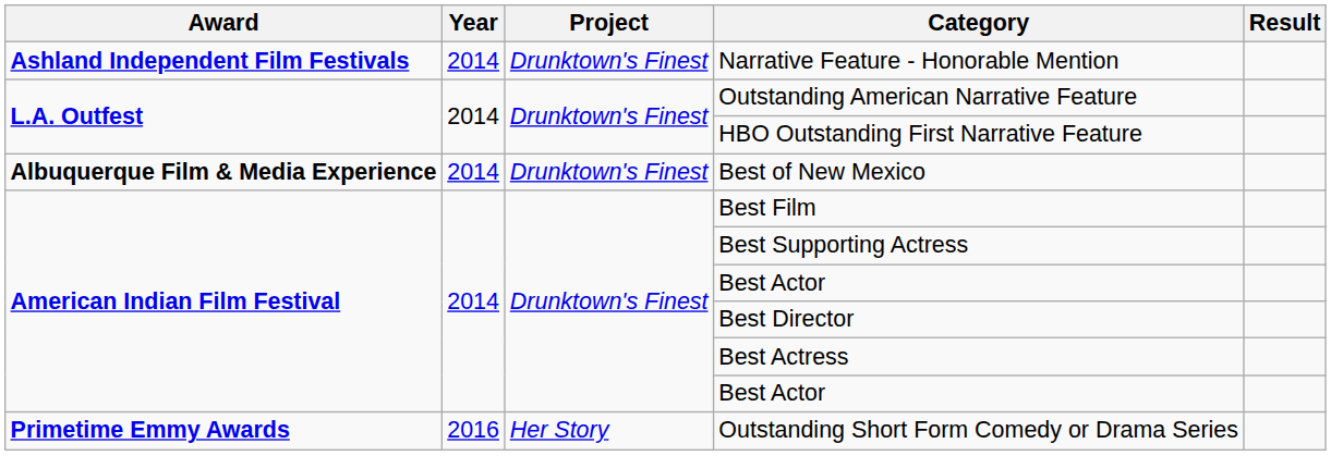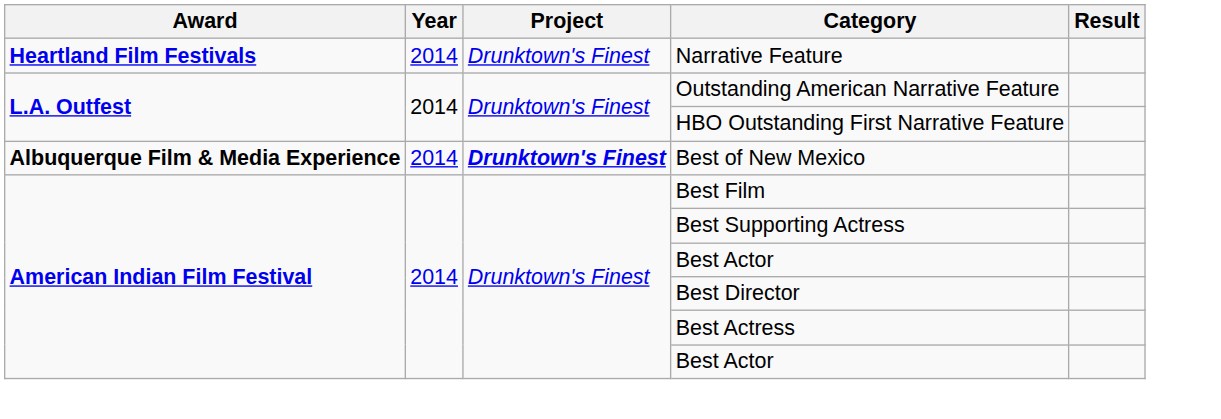 <table class="wikitable sortable">
 <tr>
 <th>Award</th>
 <th>Year</th>
 <th>Project</th>
 <th>Category</th>
 <th>Result</th>
 </tr>
 <tr>
-<td><strong><a href='#'>Ashland Independent Film Festivals</a></strong></td>
+<td><strong><a href='#'>Heartland Film Festivals</a></strong></td>
 <td><a href='#'>2014</a></td>
 <td><em><a href='#'>Drunktown's Finest</a></em></td>
-<td Gerald Hirschfeld A.S.C. Cinematography Award>Narrative Feature - Honorable Mention</td>
+<td Festival Award Winner>Narrative Feature</td>
 <td></td>
 </tr>
 <tr>
 <td rowspan=2><strong><a href='#'>L.A. Outfest</a></strong></td>
 <td rowspan=2>2014</td>
 <td rowspan=2><em><a href='#'>Drunktown's Finest</a></em></td>
 <td Grand Jury Award (L.A. Outfest)>Outstanding American Narrative Feature</td>
 <td></td>
 </tr>
 <tr>
 <td>HBO Outstanding First Narrative Feature</td>
 <td></td>
 </tr>
 <tr>
 <td><strong>Albuquerque Film & Media Experience</strong></td>
 <td><a href='#'>2014</a></td>
-<td><em><a href='#'>Drunktown's Finest</a></em></td>
+<td><strong><em><a href='#'>Drunktown's Finest</a></em></strong></td>
 <td Jury Award>Best of New Mexico</td>
 <td></td>
 </tr>
 <tr>
 <td rowspan=6><strong><a href='#'>American Indian Film Festival</a></strong></td>
 <td rowspan=6><a href='#'>2014</a></td>
 <td rowspan=6><em><a href='#'>Drunktown's Finest</a></em></td>
 <td American Indian Movie Award>Best Film</td>
 <td></td>
 </tr>
 <tr>
 <td American Indian Movie Award>Best Supporting Actress</td>
 <td></td>
 </tr>
 <tr>
 <td American Indian Movie Award>Best Actor</td>
 <td></td>
 </tr>
 <tr>
 <td American Indian Movie Award>Best Director</td>
 <td></td>
 </tr>
 <tr>
 <td American Indian Movie Award>Best Actress</td>
 <td></td>
 </tr>
 <tr>
 <td American Indian Movie Award>Best Actor</td>
 <td></td>
 </tr>
-<tr>
-<td><strong><a href='#'>Primetime Emmy Awards</a></strong></td>
-<td><a href='#'>2016</a></td>
-<td><em><a href='#'>Her Story</a></em></td>
-<td>Outstanding Short Form Comedy or Drama Series</td>
-<td></td>
-</tr>
 </table>
